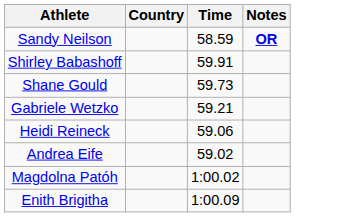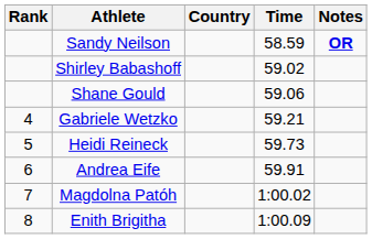 <table class="wikitable sortable" style="text-align:center">
 <tr>
+<th>Rank</th>
 <th>Athlete</th>
 <th>Country</th>
 <th>Time</th>
 <th>Notes</th>
 </tr>
 <tr>
+<td></td>
 <td><a href='#'>Sandy Neilson</a></td>
 <td align=left></td>
 <td>58.59</td>
 <td><strong><a href='#'>OR</a></strong></td>
 </tr>
 <tr>
+<td></td>
 <td><a href='#'>Shirley Babashoff</a></td>
 <td align=left></td>
-<td>59.91</td>
+<td>59.02</td>
 <td><strong>  </strong></td>
 </tr>
 <tr>
+<td></td>
 <td><a href='#'>Shane Gould</a></td>
 <td align=left></td>
-<td>59.73</td>
+<td>59.06</td>
 <td><strong> </strong></td>
 </tr>
 <tr>
+<td>4</td>
 <td><a href='#'>Gabriele Wetzko</a></td>
 <td align=left></td>
 <td>59.21</td>
 <td><strong> </strong></td>
 </tr>
 <tr>
+<td>5</td>
 <td><a href='#'>Heidi Reineck</a></td>
 <td align=left></td>
-<td>59.06</td>
+<td>59.73</td>
 <td><strong> </strong></td>
 </tr>
 <tr>
+<td>6</td>
 <td><a href='#'>Andrea Eife</a></td>
 <td align=left></td>
-<td>59.02</td>
+<td>59.91</td>
 <td><strong> </strong></td>
 </tr>
 <tr>
+<td>7</td>
 <td><a href='#'>Magdolna Patóh</a></td>
 <td align=left></td>
 <td>1:00.02</td>
 <td><strong> </strong></td>
 </tr>
 <tr>
+<td>8</td>
 <td><a href='#'>Enith Brigitha</a></td>
 <td align=left></td>
 <td>1:00.09</td>
 <td><strong> </strong></td>
 </tr>
 </table>
